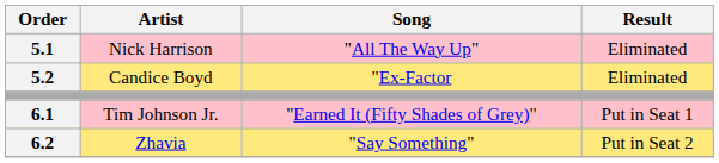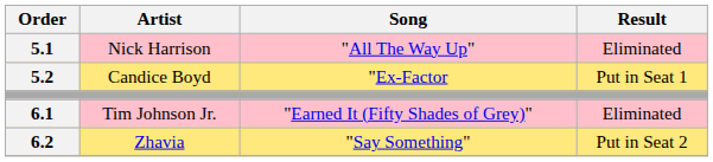 <table class="wikitable plainrowheaders" style="text-align: center; width:100%;">
 <tr>
 <th>Order</th>
 <th>Artist</th>
 <th>Song</th>
 <th>Result</th>
 </tr>
 <tr style="background:pink;">
 <th>5.1</th>
 <td>Nick Harrison</td>
 <td>"<a href='#'>All The Way Up</a>"</td>
 <td>Eliminated</td>
 </tr>
 <tr style="background:#FFE87C;">
 <th>5.2</th>
 <td>Candice Boyd</td>
 <td>"<a href='#'>Ex-Factor</a></td>
-<td>Eliminated</td>
+<td>Put in Seat 1</td>
 </tr>
 <tr>
 <td colspan="4" style="background:darkgray;"></td>
 </tr>
 <tr style="background:pink;">
 <th>6.1</th>
 <td>Tim Johnson Jr.</td>
 <td>"<a href='#'>Earned It (Fifty Shades of Grey)</a>"</td>
-<td>Put in Seat 1</td>
+<td>Eliminated</td>
 </tr>
 <tr style="background:#FFE87C;">
 <th>6.2</th>
 <td><a href='#'>Zhavia</a></td>
 <td>"<a href='#'>Say Something</a>"</td>
 <td>Put in Seat 2</td>
 </tr>
 <tr>
 </tr>
 </table>
